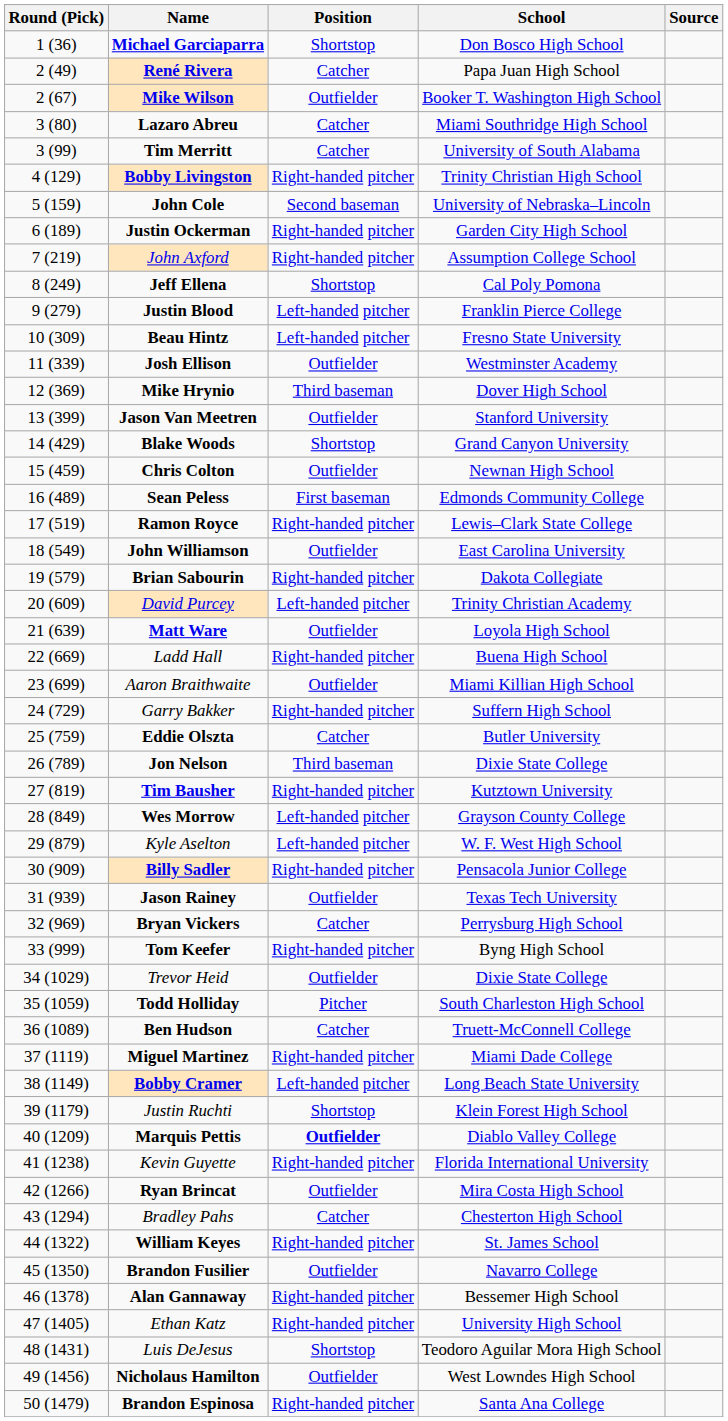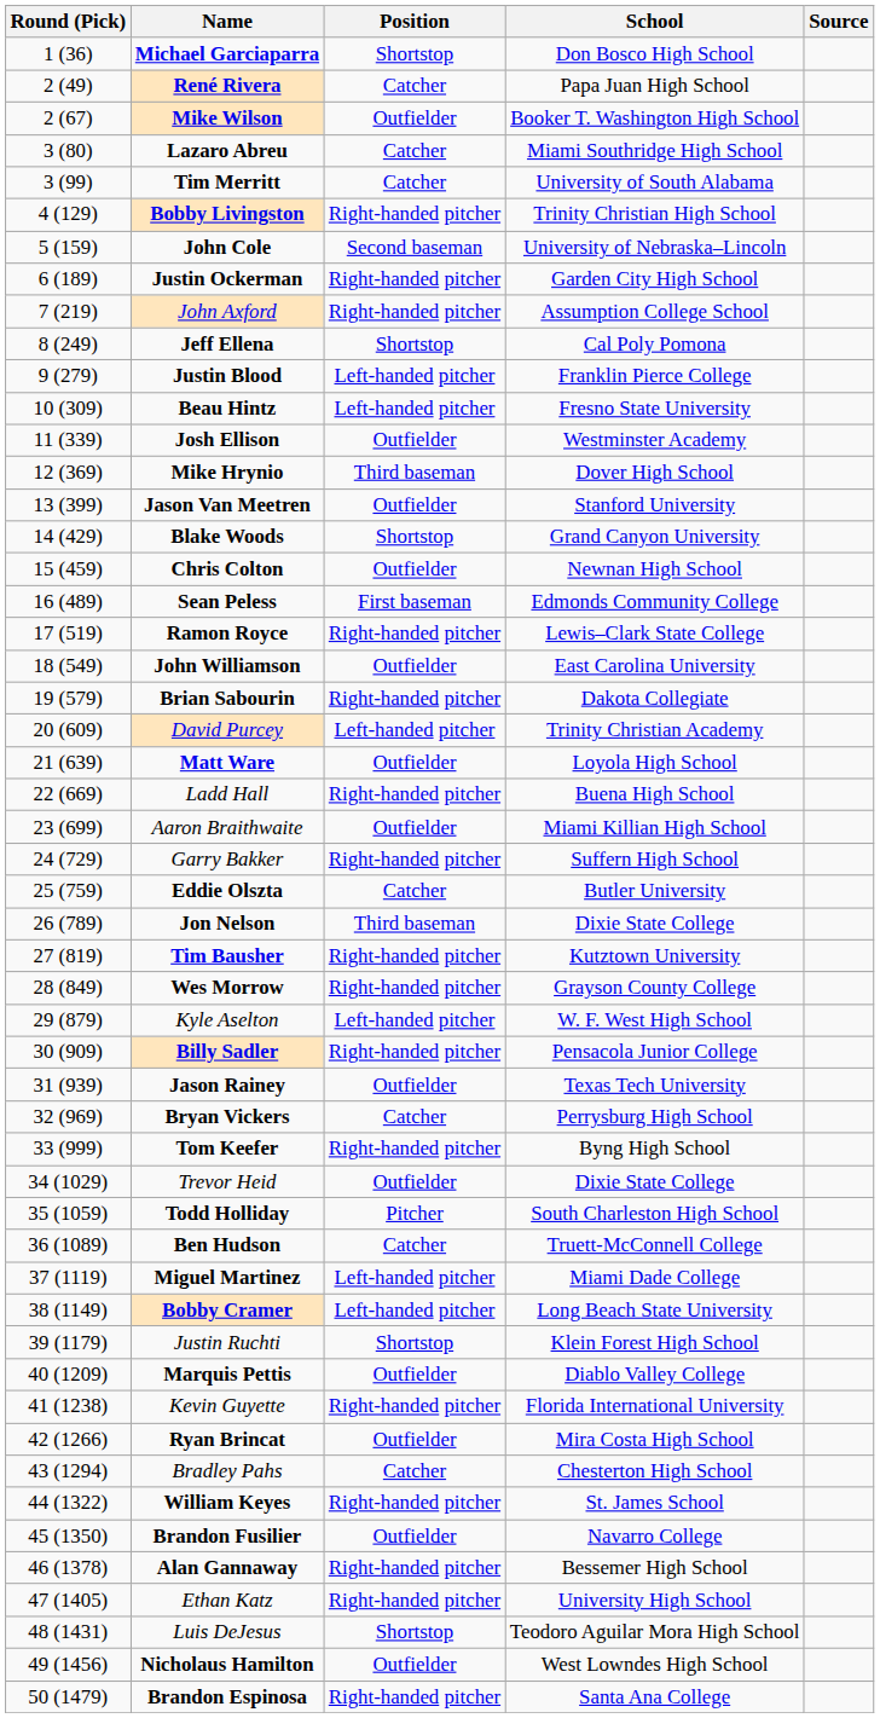 <table class="wikitable" style="text-align:center;">
 <tr>
 <th>Round (Pick)</th>
 <th>Name</th>
 <th>Position</th>
 <th>School</th>
 <th>Source</th>
 </tr>
 <tr>
 <td>1 (36)</td>
 <td><strong><a href='#'>Michael Garciaparra</a></strong></td>
 <td><a href='#'>Shortstop</a></td>
 <td><a href='#'>Don Bosco High School</a></td>
 <td></td>
 </tr>
 <tr>
 <td>2 (49)</td>
 <td style="background-color: #FFE6BD"><strong><a href='#'>René Rivera</a></strong></td>
 <td><a href='#'>Catcher</a></td>
 <td>Papa Juan High School</td>
 <td></td>
 </tr>
 <tr>
 <td>2 (67)</td>
 <td style="background-color: #FFE6BD"><strong><a href='#'>Mike Wilson</a></strong></td>
 <td><a href='#'>Outfielder</a></td>
 <td><a href='#'>Booker T. Washington High School</a></td>
 <td></td>
 </tr>
 <tr>
 <td>3 (80)</td>
 <td><strong>Lazaro Abreu</strong></td>
 <td><a href='#'>Catcher</a></td>
 <td><a href='#'>Miami Southridge High School</a></td>
 <td></td>
 </tr>
 <tr>
 <td>3 (99)</td>
 <td><strong>Tim Merritt</strong></td>
 <td><a href='#'>Catcher</a></td>
 <td><a href='#'>University of South Alabama</a></td>
 <td></td>
 </tr>
 <tr>
 <td>4 (129)</td>
 <td style="background-color: #FFE6BD"><strong><a href='#'>Bobby Livingston</a></strong></td>
 <td><a href='#'>Right-handed</a> <a href='#'>pitcher</a></td>
 <td><a href='#'>Trinity Christian High School</a></td>
 <td></td>
 </tr>
 <tr>
 <td>5 (159)</td>
 <td><strong>John Cole</strong></td>
 <td><a href='#'>Second baseman</a></td>
 <td><a href='#'>University of Nebraska–Lincoln</a></td>
 <td></td>
 </tr>
 <tr>
 <td>6 (189)</td>
 <td><strong>Justin Ockerman</strong></td>
 <td><a href='#'>Right-handed</a> <a href='#'>pitcher</a></td>
 <td><a href='#'>Garden City High School</a></td>
 <td></td>
 </tr>
 <tr>
 <td>7 (219)</td>
 <td style="background-color: #FFE6BD"><em><a href='#'>John Axford</a></em></td>
 <td><a href='#'>Right-handed</a> <a href='#'>pitcher</a></td>
 <td><a href='#'>Assumption College School</a></td>
 <td></td>
 </tr>
 <tr>
 <td>8 (249)</td>
 <td><strong>Jeff Ellena</strong></td>
 <td><a href='#'>Shortstop</a></td>
 <td><a href='#'>Cal Poly Pomona</a></td>
 <td></td>
 </tr>
 <tr>
 <td>9 (279)</td>
 <td><strong>Justin Blood</strong></td>
 <td><a href='#'>Left-handed</a> <a href='#'>pitcher</a></td>
 <td><a href='#'>Franklin Pierce College</a></td>
 <td></td>
 </tr>
 <tr>
 <td>10 (309)</td>
 <td><strong>Beau Hintz</strong></td>
 <td><a href='#'>Left-handed</a> <a href='#'>pitcher</a></td>
 <td><a href='#'>Fresno State University</a></td>
 <td></td>
 </tr>
 <tr>
 <td>11 (339)</td>
 <td><strong>Josh Ellison</strong></td>
 <td><a href='#'>Outfielder</a></td>
 <td><a href='#'>Westminster Academy</a></td>
 <td></td>
 </tr>
 <tr>
 <td>12 (369)</td>
 <td><strong>Mike Hrynio</strong></td>
 <td><a href='#'>Third baseman</a></td>
 <td><a href='#'>Dover High School</a></td>
 <td></td>
 </tr>
 <tr>
 <td>13 (399)</td>
 <td><strong>Jason Van Meetren</strong></td>
 <td><a href='#'>Outfielder</a></td>
 <td><a href='#'>Stanford University</a></td>
 <td></td>
 </tr>
 <tr>
 <td>14 (429)</td>
 <td><strong>Blake Woods</strong></td>
 <td><a href='#'>Shortstop</a></td>
 <td><a href='#'>Grand Canyon University</a></td>
 <td></td>
 </tr>
 <tr>
 <td>15 (459)</td>
 <td><strong>Chris Colton</strong></td>
 <td><a href='#'>Outfielder</a></td>
 <td><a href='#'>Newnan High School</a></td>
 <td></td>
 </tr>
 <tr>
 <td>16 (489)</td>
 <td><strong>Sean Peless</strong></td>
 <td><a href='#'>First baseman</a></td>
 <td><a href='#'>Edmonds Community College</a></td>
 <td></td>
 </tr>
 <tr>
 <td>17 (519)</td>
 <td><strong>Ramon Royce</strong></td>
 <td><a href='#'>Right-handed</a> <a href='#'>pitcher</a></td>
 <td><a href='#'>Lewis–Clark State College</a></td>
 <td></td>
 </tr>
 <tr>
 <td>18 (549)</td>
 <td><strong>John Williamson</strong></td>
 <td><a href='#'>Outfielder</a></td>
 <td><a href='#'>East Carolina University</a></td>
 <td></td>
 </tr>
 <tr>
 <td>19 (579)</td>
 <td><strong>Brian Sabourin</strong></td>
 <td><a href='#'>Right-handed</a> <a href='#'>pitcher</a></td>
 <td><a href='#'>Dakota Collegiate</a></td>
 <td></td>
 </tr>
 <tr>
 <td>20 (609)</td>
 <td style="background-color: #FFE6BD"><em><a href='#'>David Purcey</a></em></td>
 <td><a href='#'>Left-handed</a> <a href='#'>pitcher</a></td>
 <td><a href='#'>Trinity Christian Academy</a></td>
 <td></td>
 </tr>
 <tr>
 <td>21 (639)</td>
 <td><strong><a href='#'>Matt Ware</a></strong></td>
 <td><a href='#'>Outfielder</a></td>
 <td><a href='#'>Loyola High School</a></td>
 <td></td>
 </tr>
 <tr>
 <td>22 (669)</td>
 <td><em>Ladd Hall</em></td>
 <td><a href='#'>Right-handed</a> <a href='#'>pitcher</a></td>
 <td><a href='#'>Buena High School</a></td>
 <td></td>
 </tr>
 <tr>
 <td>23 (699)</td>
 <td><em>Aaron Braithwaite</em></td>
 <td><a href='#'>Outfielder</a></td>
 <td><a href='#'>Miami Killian High School</a></td>
 <td></td>
 </tr>
 <tr>
 <td>24 (729)</td>
 <td><em>Garry Bakker</em></td>
 <td><a href='#'>Right-handed</a> <a href='#'>pitcher</a></td>
 <td><a href='#'>Suffern High School</a></td>
 <td></td>
 </tr>
 <tr>
 <td>25 (759)</td>
 <td><strong>Eddie Olszta</strong></td>
 <td><a href='#'>Catcher</a></td>
 <td><a href='#'>Butler University</a></td>
 <td></td>
 </tr>
 <tr>
 <td>26 (789)</td>
 <td><strong>Jon Nelson</strong></td>
 <td><a href='#'>Third baseman</a></td>
 <td><a href='#'>Dixie State College</a></td>
 <td></td>
 </tr>
 <tr>
 <td>27 (819)</td>
 <td><strong><a href='#'>Tim Bausher</a></strong></td>
 <td><a href='#'>Right-handed</a> <a href='#'>pitcher</a></td>
 <td><a href='#'>Kutztown University</a></td>
 <td></td>
 </tr>
 <tr>
 <td>28 (849)</td>
 <td><strong>Wes Morrow</strong></td>
-<td><a href='#'>Left-handed</a> <a href='#'>pitcher</a></td>
+<td><a href='#'>Right-handed</a> <a href='#'>pitcher</a></td>
 <td><a href='#'>Grayson County College</a></td>
 <td></td>
 </tr>
 <tr>
 <td>29 (879)</td>
 <td><em>Kyle Aselton</em></td>
 <td><a href='#'>Left-handed</a> <a href='#'>pitcher</a></td>
 <td><a href='#'>W. F. West High School</a></td>
 <td></td>
 </tr>
 <tr>
 <td>30 (909)</td>
 <td style="background-color: #FFE6BD"><strong><a href='#'>Billy Sadler</a></strong></td>
 <td><a href='#'>Right-handed</a> <a href='#'>pitcher</a></td>
 <td><a href='#'>Pensacola Junior College</a></td>
 <td></td>
 </tr>
 <tr>
 <td>31 (939)</td>
 <td><strong>Jason Rainey</strong></td>
 <td><a href='#'>Outfielder</a></td>
 <td><a href='#'>Texas Tech University</a></td>
 <td></td>
 </tr>
 <tr>
 <td>32 (969)</td>
 <td><strong>Bryan Vickers</strong></td>
 <td><a href='#'>Catcher</a></td>
 <td><a href='#'>Perrysburg High School</a></td>
 <td></td>
 </tr>
 <tr>
 <td>33 (999)</td>
 <td><strong>Tom Keefer</strong></td>
 <td><a href='#'>Right-handed</a> <a href='#'>pitcher</a></td>
 <td>Byng High School</td>
 <td></td>
 </tr>
 <tr>
 <td>34 (1029)</td>
 <td><em>Trevor Heid</em></td>
 <td><a href='#'>Outfielder</a></td>
 <td><a href='#'>Dixie State College</a></td>
 <td></td>
 </tr>
 <tr>
 <td>35 (1059)</td>
 <td><strong>Todd Holliday</strong></td>
 <td><a href='#'>Pitcher</a></td>
 <td><a href='#'>South Charleston High School</a></td>
 <td></td>
 </tr>
 <tr>
 <td>36 (1089)</td>
 <td><strong>Ben Hudson</strong></td>
 <td><a href='#'>Catcher</a></td>
 <td><a href='#'>Truett-McConnell College</a></td>
 <td></td>
 </tr>
 <tr>
 <td>37 (1119)</td>
 <td><strong>Miguel Martinez</strong></td>
-<td><a href='#'>Right-handed</a> <a href='#'>pitcher</a></td>
+<td><a href='#'>Left-handed</a> <a href='#'>pitcher</a></td>
 <td><a href='#'>Miami Dade College</a></td>
 <td></td>
 </tr>
 <tr>
 <td>38 (1149)</td>
 <td style="background-color: #FFE6BD"><strong><a href='#'>Bobby Cramer</a></strong></td>
 <td><a href='#'>Left-handed</a> <a href='#'>pitcher</a></td>
 <td><a href='#'>Long Beach State University</a></td>
 <td></td>
 </tr>
 <tr>
 <td>39 (1179)</td>
 <td><em>Justin Ruchti</em></td>
 <td><a href='#'>Shortstop</a></td>
 <td><a href='#'>Klein Forest High School</a></td>
 <td></td>
 </tr>
 <tr>
 <td>40 (1209)</td>
 <td><strong>Marquis Pettis</strong></td>
-<td><strong><a href='#'>Outfielder</a></strong></td>
+<td><a href='#'>Outfielder</a></td>
 <td><a href='#'>Diablo Valley College</a></td>
 <td></td>
 </tr>
 <tr>
 <td>41 (1238)</td>
 <td><em>Kevin Guyette</em></td>
 <td><a href='#'>Right-handed</a> <a href='#'>pitcher</a></td>
 <td><a href='#'>Florida International University</a></td>
 <td></td>
 </tr>
 <tr>
 <td>42 (1266)</td>
 <td><strong>Ryan Brincat</strong></td>
 <td><a href='#'>Outfielder</a></td>
 <td><a href='#'>Mira Costa High School</a></td>
 <td></td>
 </tr>
 <tr>
 <td>43 (1294)</td>
 <td><em>Bradley Pahs</em></td>
 <td><a href='#'>Catcher</a></td>
 <td><a href='#'>Chesterton High School</a></td>
 <td></td>
 </tr>
 <tr>
 <td>44 (1322)</td>
 <td><strong>William Keyes</strong></td>
 <td><a href='#'>Right-handed</a> <a href='#'>pitcher</a></td>
 <td><a href='#'>St. James School</a></td>
 <td></td>
 </tr>
 <tr>
 <td>45 (1350)</td>
 <td><strong>Brandon Fusilier</strong></td>
 <td><a href='#'>Outfielder</a></td>
 <td><a href='#'>Navarro College</a></td>
 <td></td>
 </tr>
 <tr>
 <td>46 (1378)</td>
 <td><strong>Alan Gannaway</strong></td>
 <td><a href='#'>Right-handed</a> <a href='#'>pitcher</a></td>
 <td>Bessemer High School</td>
 <td></td>
 </tr>
 <tr>
 <td>47 (1405)</td>
 <td><em>Ethan Katz</em></td>
 <td><a href='#'>Right-handed</a> <a href='#'>pitcher</a></td>
 <td><a href='#'>University High School</a></td>
 <td></td>
 </tr>
 <tr>
 <td>48 (1431)</td>
 <td><em>Luis DeJesus</em></td>
 <td><a href='#'>Shortstop</a></td>
 <td>Teodoro Aguilar Mora High School</td>
 <td></td>
 </tr>
 <tr>
 <td>49 (1456)</td>
 <td><strong>Nicholaus Hamilton</strong></td>
 <td><a href='#'>Outfielder</a></td>
 <td>West Lowndes High School</td>
 <td></td>
 </tr>
 <tr>
 <td>50 (1479)</td>
 <td><strong>Brandon Espinosa</strong></td>
 <td><a href='#'>Right-handed</a> <a href='#'>pitcher</a></td>
 <td><a href='#'>Santa Ana College</a></td>
 <td></td>
 </tr>
 </table>
